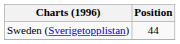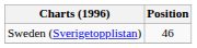 <table class="wikitable sortable">
 <tr>
 <th>Charts (1996)</th>
 <th>Position</th>
 </tr>
 <tr>
 <td>Sweden (<a href='#'>Sverigetopplistan</a>)</td>
-<td align="center">44</td>
+<td align="center">46</td>
 </tr>
 <tr>
 </tr>
 </table>
